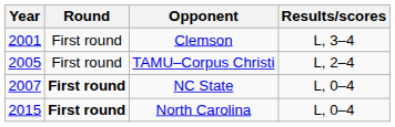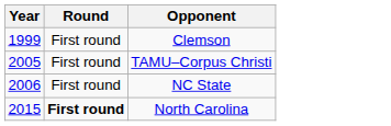 <table class="wikitable">
 <tr>
 <th>Year</th>
 <th>Round</th>
 <th>Opponent</th>
-<th>Results/scores</th>
 </tr>
 <tr style="text-align:center;">
-<td><a href='#'>2001</a></td>
+<td><a href='#'>1999</a></td>
 <td>First round</td>
 <td><a href='#'>Clemson</a></td>
-<td>L, 3–4</td>
 </tr>
 <tr style="text-align:center;">
 <td><a href='#'>2005</a></td>
 <td>First round</td>
 <td><a href='#'>TAMU–Corpus Christi</a></td>
-<td>L, 2–4</td>
 </tr>
 <tr style="text-align:center;">
-<td><a href='#'>2007</a></td>
-<td><strong>First round</strong></td>
+<td><a href='#'>2006</a></td>
+<td>First round</td>
 <td><a href='#'>NC State</a></td>
-<td>L, 0–4</td>
 </tr>
 <tr style="text-align:center;">
 <td><a href='#'>2015</a></td>
 <td><strong>First round</strong></td>
 <td><a href='#'>North Carolina</a></td>
-<td>L, 0–4</td>
 </tr>
 </table>
